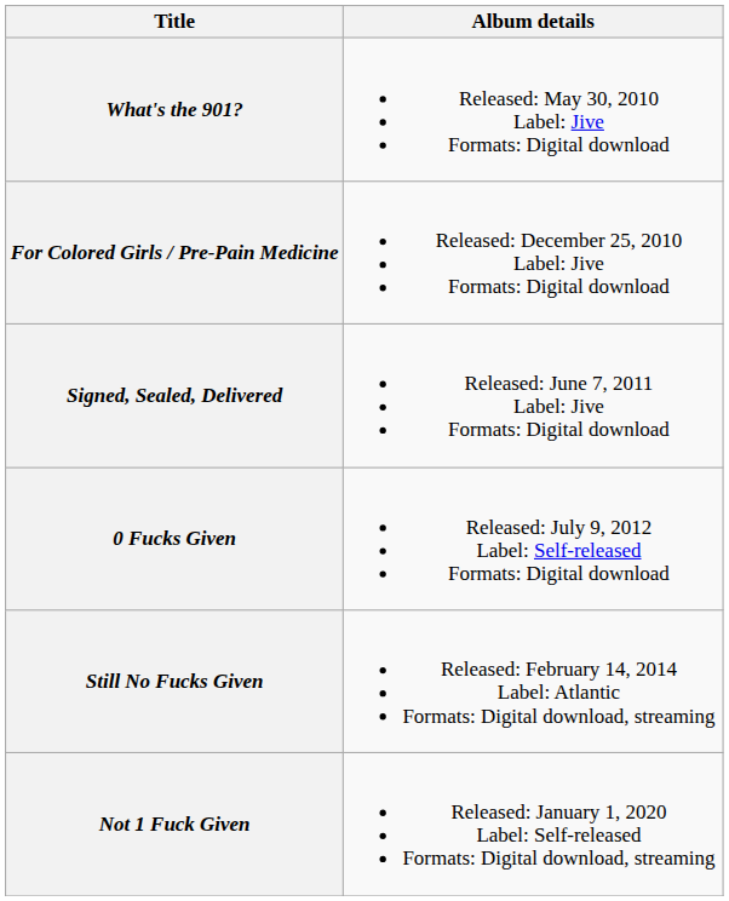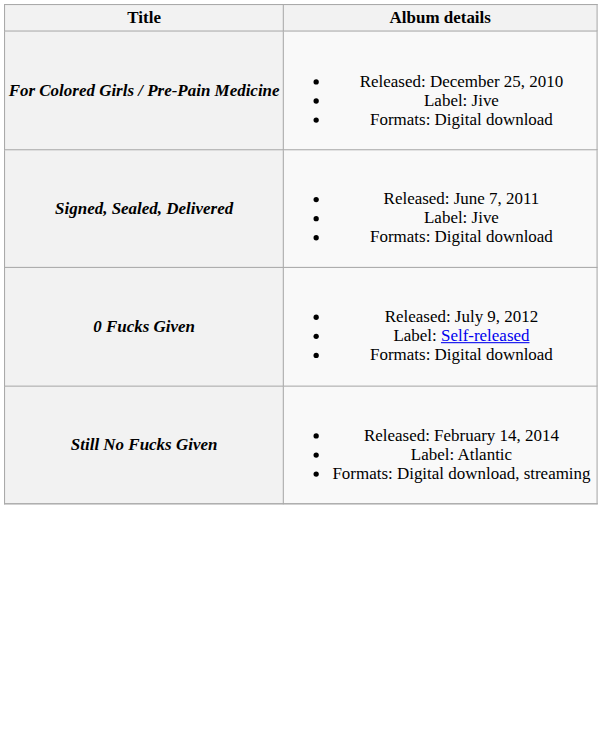 <table class="wikitable plainrowheaders" style="text-align:center;">
 <tr>
 <th scope="col" style="width:16em;">Title</th>
 <th scope="col" style="width:18em;">Album details</th>
-</tr>
-<tr>
-<th scope="row"><em>What's the 901?</em></th>
-<td><br><ul><li>Released: May 30, 2010</li><li>Label: <a href='#'>Jive</a></li><li>Formats: Digital download</li></ul></td>
 </tr>
 <tr>
 <th scope="row"><em>For Colored Girls / Pre-Pain Medicine</em></th>
 <td><br><ul><li>Released: December 25, 2010</li><li>Label: Jive</li><li>Formats: Digital download</li></ul></td>
 </tr>
 <tr>
 <th scope="row"><em>Signed, Sealed, Delivered</em></th>
 <td><br><ul><li>Released: June 7, 2011</li><li>Label: Jive</li><li>Formats: Digital download</li></ul></td>
 </tr>
 <tr>
 <th scope="row"><em>0 Fucks Given</em></th>
 <td><br><ul><li>Released: July 9, 2012</li><li>Label: <a href='#'>Self-released</a></li><li>Formats: Digital download</li></ul></td>
 </tr>
 <tr>
 <th scope="row"><em>Still No Fucks Given</em></th>
 <td><br><ul><li>Released: February 14, 2014</li><li>Label: Atlantic</li><li>Formats: Digital download, streaming</li></ul></td>
 </tr>
 <tr>
-<th scope="row"><em>Not 1 Fuck Given</em></th>
-<td><br><ul><li>Released: January 1, 2020</li><li>Label: Self-released</li><li>Formats: Digital download, streaming</li></ul></td>
-</tr>
-<tr>
 </tr>
 </table>
